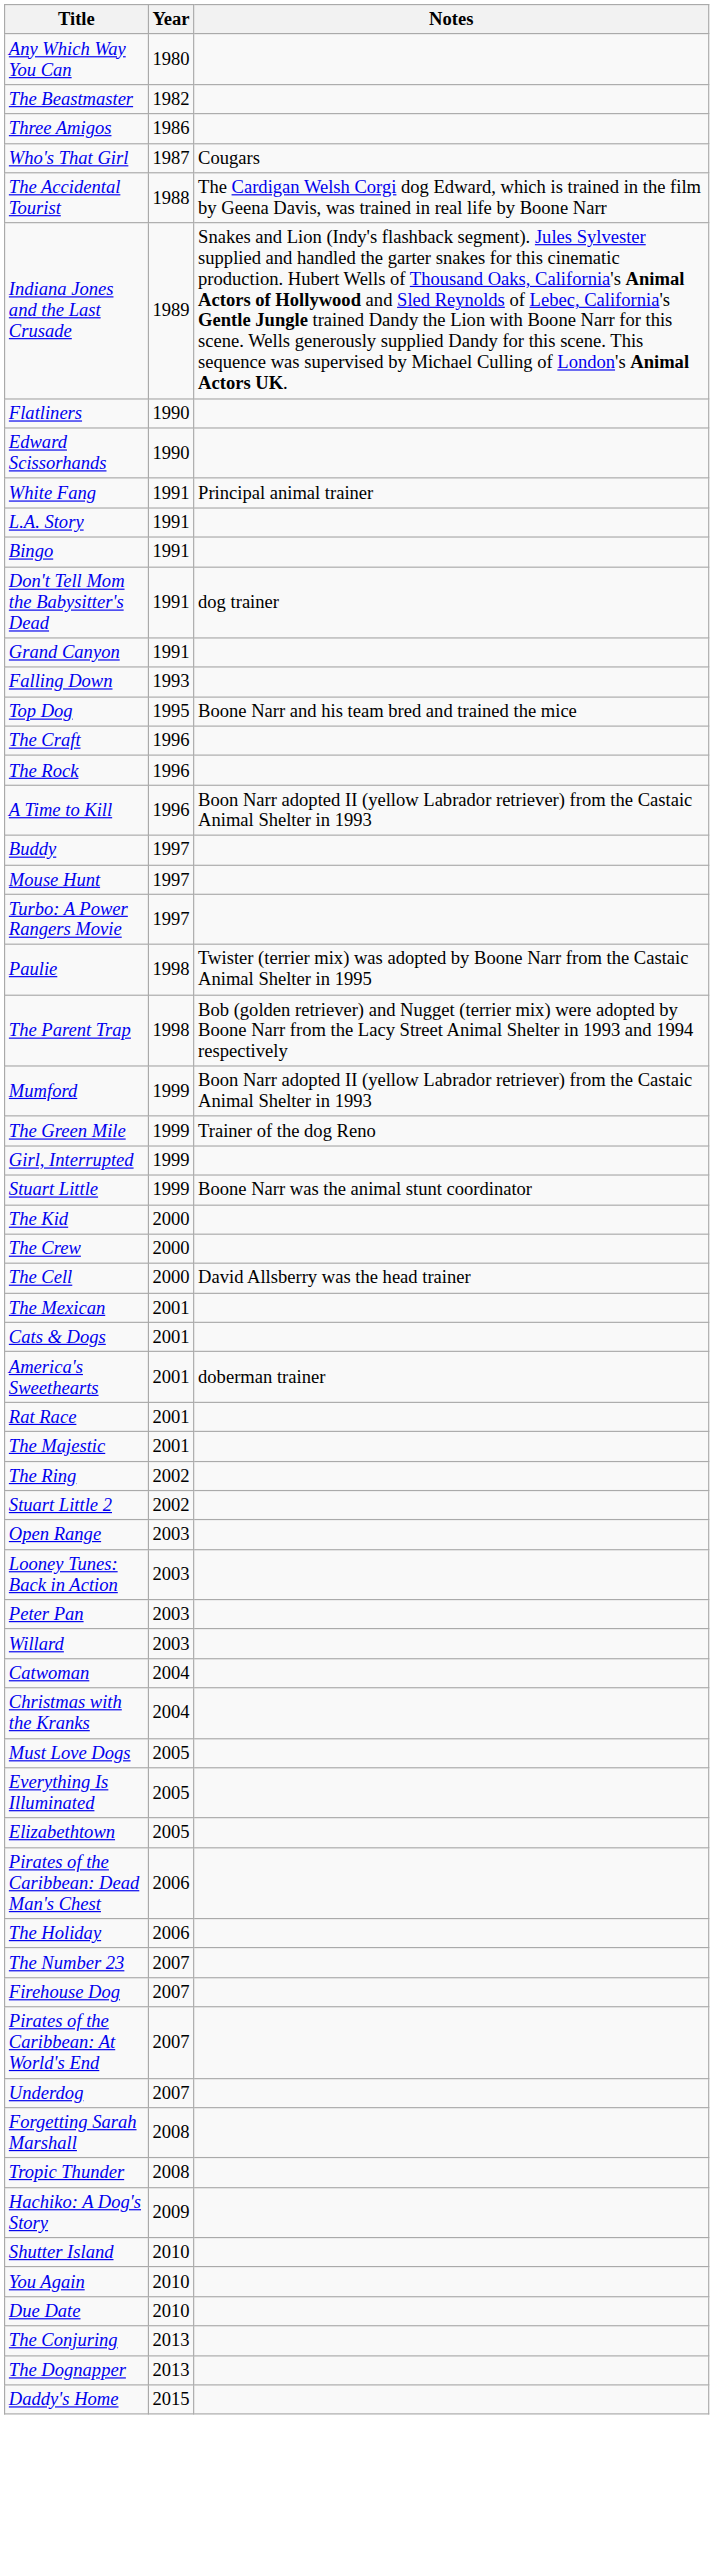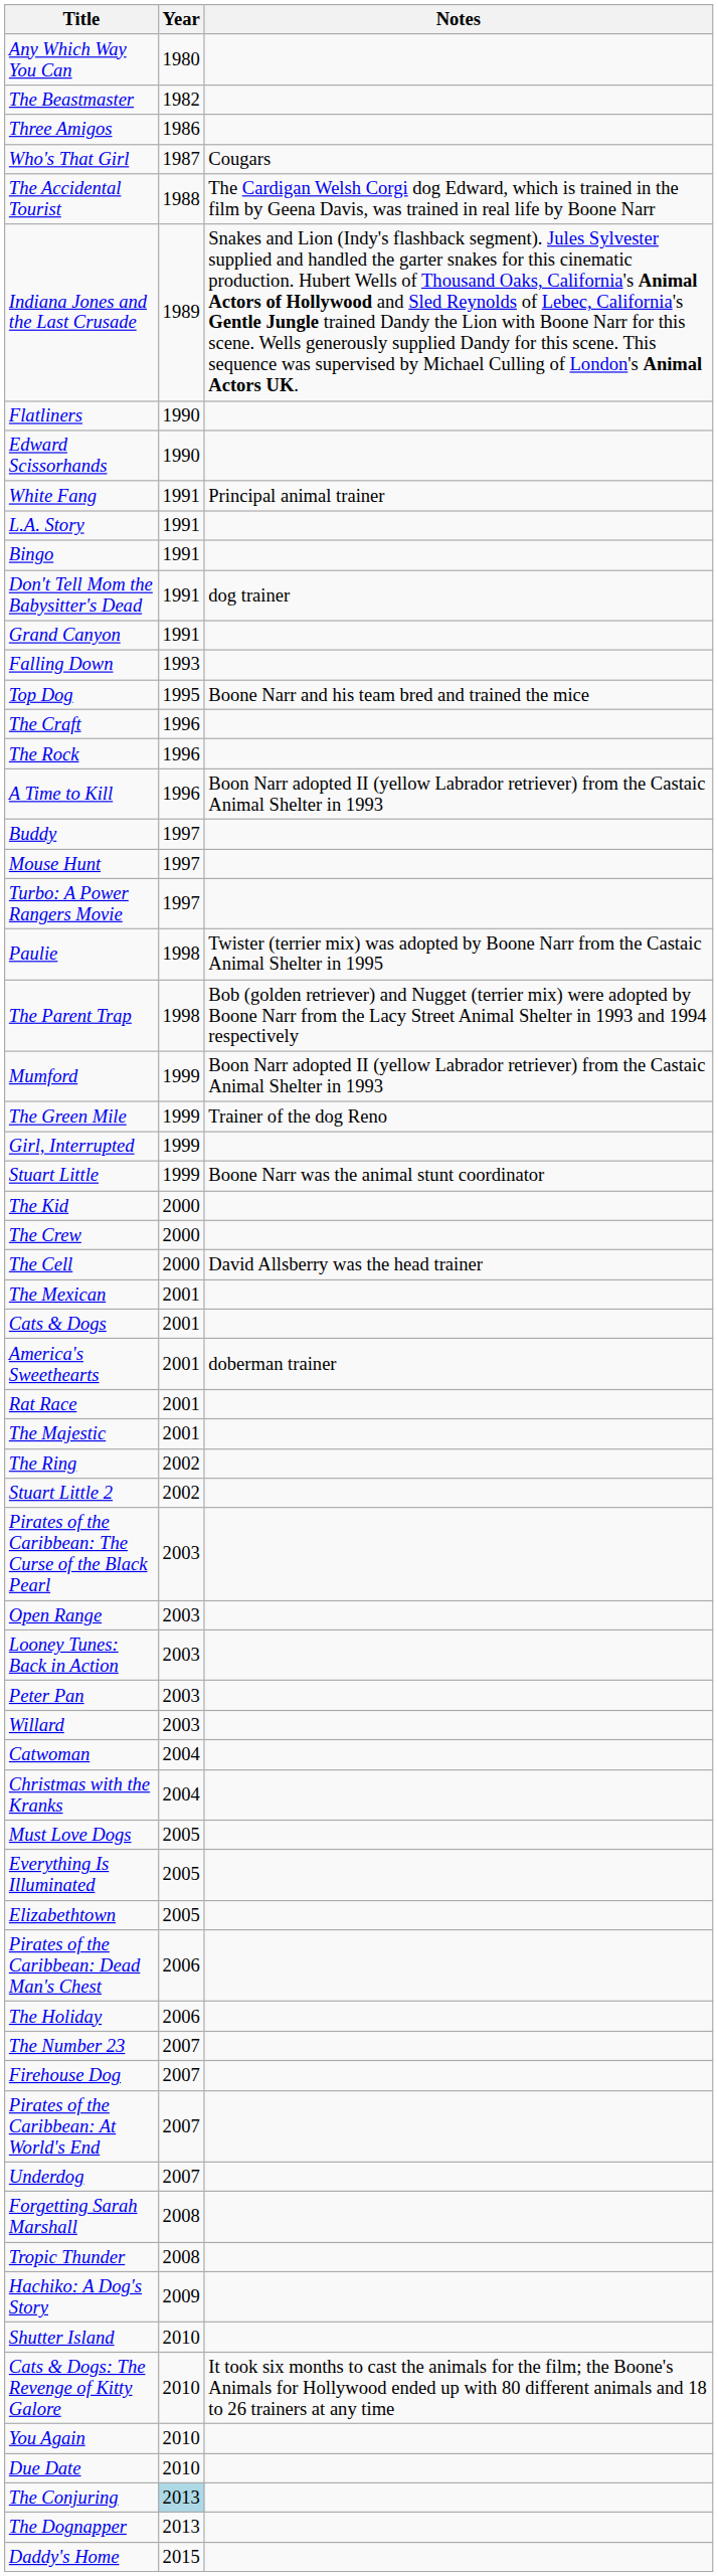 <table class="wikitable sortable">
 <tr>
 <th>Title</th>
 <th>Year</th>
 <th>Notes</th>
 </tr>
 <tr>
 <td><em><a href='#'>Any Which Way You Can</a></em></td>
 <td>1980</td>
 <td></td>
 </tr>
 <tr>
 <td><em><a href='#'>The Beastmaster</a></em></td>
 <td>1982</td>
 <td></td>
 </tr>
 <tr>
 <td><em><a href='#'>Three Amigos</a></em></td>
 <td>1986</td>
 <td></td>
 </tr>
 <tr>
 <td><a href='#'><em>Who's That Girl</em></a></td>
 <td>1987</td>
 <td>Cougars</td>
 </tr>
 <tr>
 <td><a href='#'><em>The Accidental Tourist</em></a></td>
 <td>1988</td>
 <td>The <a href='#'>Cardigan Welsh Corgi</a> dog Edward, which is trained in the film by Geena Davis, was trained in real life by Boone Narr</td>
 </tr>
 <tr>
 <td><em><a href='#'>Indiana Jones and the Last Crusade</a></em></td>
 <td>1989</td>
 <td>Snakes and Lion (Indy's flashback segment). <a href='#'>Jules Sylvester</a> supplied and handled the garter snakes for this cinematic production. Hubert Wells of <a href='#'>Thousand Oaks, California</a>'s <strong>Animal Actors of Hollywood</strong> and <a href='#'>Sled Reynolds</a> of <a href='#'>Lebec, California</a>'s <strong>Gentle Jungle</strong> trained Dandy the Lion with Boone Narr for this scene. Wells generously supplied Dandy for this scene. This sequence was supervised by Michael Culling of <a href='#'>London</a>'s <strong>Animal Actors UK</strong>.</td>
 </tr>
 <tr>
 <td><em><a href='#'>Flatliners</a></em></td>
 <td>1990</td>
 <td></td>
 </tr>
 <tr>
 <td><em><a href='#'>Edward Scissorhands</a></em></td>
 <td>1990</td>
 <td></td>
 </tr>
 <tr>
 <td><em><a href='#'>White Fang</a></em></td>
 <td>1991</td>
 <td>Principal animal trainer</td>
 </tr>
 <tr>
 <td><em><a href='#'>L.A. Story</a></em></td>
 <td>1991</td>
 <td></td>
 </tr>
 <tr>
 <td><em><a href='#'>Bingo</a></em></td>
 <td>1991</td>
 <td></td>
 </tr>
 <tr>
 <td><em><a href='#'>Don't Tell Mom the Babysitter's Dead</a></em></td>
 <td>1991</td>
 <td>dog trainer</td>
 </tr>
 <tr>
 <td><em><a href='#'>Grand Canyon</a></em></td>
 <td>1991</td>
 <td></td>
 </tr>
 <tr>
 <td><em><a href='#'>Falling Down</a></em></td>
 <td>1993</td>
 <td></td>
 </tr>
 <tr>
 <td><a href='#'><em>Top Dog</em></a></td>
 <td>1995</td>
 <td>Boone Narr and his team bred and trained the mice</td>
 </tr>
 <tr>
 <td><a href='#'><em>The Craft</em></a></td>
 <td>1996</td>
 <td></td>
 </tr>
 <tr>
 <td><a href='#'><em>The Rock</em></a></td>
 <td>1996</td>
 <td></td>
 </tr>
 <tr>
 <td><a href='#'><em>A Time to Kill</em></a></td>
 <td>1996</td>
 <td>Boon Narr adopted II (yellow Labrador retriever) from the Castaic Animal Shelter in 1993</td>
 </tr>
 <tr>
 <td><a href='#'><em>Buddy</em></a></td>
 <td>1997</td>
 <td></td>
 </tr>
 <tr>
 <td><em><a href='#'>Mouse Hunt</a></em></td>
 <td>1997</td>
 <td></td>
 </tr>
 <tr>
 <td><em><a href='#'>Turbo: A Power Rangers Movie</a></em></td>
 <td>1997</td>
 <td></td>
 </tr>
 <tr>
 <td><em><a href='#'>Paulie</a></em></td>
 <td>1998</td>
 <td>Twister (terrier mix) was adopted by Boone Narr from the Castaic Animal Shelter in 1995</td>
 </tr>
 <tr>
 <td><a href='#'><em>The Parent Trap</em></a></td>
 <td>1998</td>
 <td>Bob (golden retriever) and Nugget (terrier mix) were adopted by Boone Narr from the Lacy Street Animal Shelter in 1993 and 1994 respectively</td>
 </tr>
 <tr>
 <td><a href='#'><em>Mumford</em></a></td>
 <td>1999</td>
 <td>Boon Narr adopted II (yellow Labrador retriever) from the Castaic Animal Shelter in 1993</td>
 </tr>
 <tr>
 <td><a href='#'><em>The Green Mile</em></a></td>
 <td>1999</td>
 <td>Trainer of the dog Reno</td>
 </tr>
 <tr>
 <td><em><a href='#'>Girl, Interrupted</a></em></td>
 <td>1999</td>
 <td></td>
 </tr>
 <tr>
 <td><em><a href='#'>Stuart Little</a></em></td>
 <td>1999</td>
 <td>Boone Narr was the animal stunt coordinator</td>
 </tr>
 <tr>
 <td><a href='#'><em>The Kid</em></a></td>
 <td>2000</td>
 <td></td>
 </tr>
 <tr>
 <td><a href='#'><em>The Crew</em></a></td>
 <td>2000</td>
 <td></td>
 </tr>
 <tr>
 <td><em><a href='#'>The Cell</a></em></td>
 <td>2000</td>
 <td>David Allsberry was the head trainer</td>
 </tr>
 <tr>
 <td><em><a href='#'>The Mexican</a></em></td>
 <td>2001</td>
 <td></td>
 </tr>
 <tr>
 <td><em><a href='#'>Cats & Dogs</a></em></td>
 <td>2001</td>
 <td></td>
 </tr>
 <tr>
 <td><em><a href='#'>America's Sweethearts</a></em></td>
 <td>2001</td>
 <td>doberman trainer</td>
 </tr>
 <tr>
 <td><a href='#'><em>Rat Race</em></a></td>
 <td>2001</td>
 <td></td>
 </tr>
 <tr>
 <td><a href='#'><em>The Majestic</em></a></td>
 <td>2001</td>
 <td></td>
 </tr>
 <tr>
 <td><a href='#'><em>The Ring</em></a></td>
 <td>2002</td>
 <td></td>
 </tr>
 <tr>
 <td><em><a href='#'>Stuart Little 2</a></em></td>
 <td>2002</td>
 <td></td>
 </tr>
 <tr>
+<td><em><a href='#'>Pirates of the Caribbean: The Curse of the Black Pearl</a></em></td>
+<td>2003</td>
+<td></td>
+</tr>
+<tr>
 <td><a href='#'><em>Open Range</em></a></td>
 <td>2003</td>
 <td></td>
 </tr>
 <tr>
 <td><em><a href='#'>Looney Tunes: Back in Action</a></em></td>
 <td>2003</td>
 <td></td>
 </tr>
 <tr>
 <td><em><a href='#'>Peter Pan</a></em></td>
 <td>2003</td>
 <td></td>
 </tr>
 <tr>
 <td><a href='#'><em>Willard</em></a></td>
 <td>2003</td>
 <td></td>
 </tr>
 <tr>
 <td><a href='#'><em>Catwoman</em></a></td>
 <td>2004</td>
 <td></td>
 </tr>
 <tr>
 <td><em><a href='#'>Christmas with the Kranks</a></em></td>
 <td>2004</td>
 <td></td>
 </tr>
 <tr>
 <td><em><a href='#'>Must Love Dogs</a></em></td>
 <td>2005</td>
 <td></td>
 </tr>
 <tr>
 <td><em><a href='#'>Everything Is Illuminated</a></em></td>
 <td>2005</td>
 <td></td>
 </tr>
 <tr>
 <td><a href='#'><em>Elizabethtown</em></a></td>
 <td>2005</td>
 <td></td>
 </tr>
 <tr>
 <td><em><a href='#'>Pirates of the Caribbean: Dead Man's Chest</a></em></td>
 <td>2006</td>
 <td></td>
 </tr>
 <tr>
 <td><em><a href='#'>The Holiday</a></em></td>
 <td>2006</td>
 <td></td>
 </tr>
 <tr>
 <td><em><a href='#'>The Number 23</a></em></td>
 <td>2007</td>
 <td></td>
 </tr>
 <tr>
 <td><em><a href='#'>Firehouse Dog</a></em></td>
 <td>2007</td>
 <td></td>
 </tr>
 <tr>
 <td><em><a href='#'>Pirates of the Caribbean: At World's End</a></em></td>
 <td>2007</td>
 <td></td>
 </tr>
 <tr>
 <td><a href='#'><em>Underdog</em></a></td>
 <td>2007</td>
 <td></td>
 </tr>
 <tr>
 <td><em><a href='#'>Forgetting Sarah Marshall</a></em></td>
 <td>2008</td>
 <td></td>
 </tr>
 <tr>
 <td><em><a href='#'>Tropic Thunder</a></em></td>
 <td>2008</td>
 <td></td>
 </tr>
 <tr>
 <td><em><a href='#'>Hachiko: A Dog's Story</a></em></td>
 <td>2009</td>
 <td></td>
 </tr>
 <tr>
 <td><a href='#'><em>Shutter Island</em></a></td>
 <td>2010</td>
 <td></td>
 </tr>
 <tr>
+<td><em><a href='#'>Cats & Dogs: The Revenge of Kitty Galore</a></em></td>
+<td>2010</td>
+<td>It took six months to cast the animals for the film; the Boone's Animals for Hollywood ended up with 80 different animals and 18 to 26 trainers at any time</td>
+</tr>
+<tr>
 <td><em><a href='#'>You Again</a></em></td>
 <td>2010</td>
 <td></td>
 </tr>
 <tr>
 <td><em><a href='#'>Due Date</a></em></td>
 <td>2010</td>
 <td></td>
 </tr>
 <tr>
 <td><em><a href='#'>The Conjuring</a></em></td>
-<td>2013</td>
+<td style="background: lightblue;">2013</td>
 <td></td>
 </tr>
 <tr>
 <td><a href='#'><em>The Dognapper</em></a></td>
 <td>2013</td>
 <td></td>
 </tr>
 <tr>
 <td><a href='#'><em>Daddy's Home</em></a></td>
 <td>2015</td>
 <td></td>
 </tr>
 </table>
